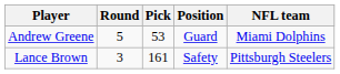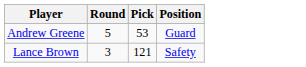 <table class="wikitable" style="text-align:center;">
 <tr style="background:#C0C0C0;">
 <th>Player</th>
 <th>Round</th>
 <th>Pick</th>
 <th>Position</th>
-<th>NFL team</th>
 </tr>
 <tr>
 <td><a href='#'>Andrew Greene</a></td>
 <td>5</td>
 <td>53</td>
 <td><a href='#'>Guard</a></td>
-<td><a href='#'>Miami Dolphins</a></td>
 </tr>
 <tr>
 <td><a href='#'>Lance Brown</a></td>
 <td>3</td>
-<td>161</td>
+<td>121</td>
 <td><a href='#'>Safety</a></td>
-<td><a href='#'>Pittsburgh Steelers</a></td>
 </tr>
 </table>
